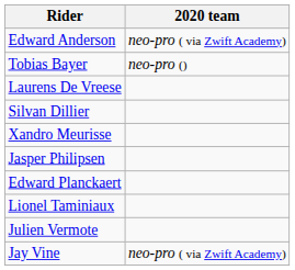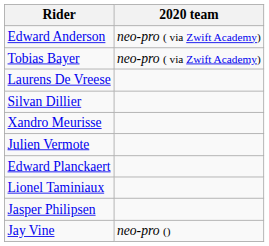 <table class="wikitable">
 <tr>
 <th>Rider</th>
 <th>2020 team</th>
 </tr>
 <tr>
 <td><a href='#'>Edward Anderson</a></td>
 <td><em>neo-pro</em> <small>( via <a href='#'>Zwift Academy</a>)</small></td>
 </tr>
 <tr>
 <td><a href='#'>Tobias Bayer</a></td>
-<td><em>neo-pro</em> <small>()</small></td>
+<td><em>neo-pro</em> <small>( via <a href='#'>Zwift Academy</a>)</small></td>
 </tr>
 <tr>
 <td><a href='#'>Laurens De Vreese</a></td>
 <td></td>
 </tr>
 <tr>
 <td><a href='#'>Silvan Dillier</a></td>
 <td></td>
 </tr>
 <tr>
 <td><a href='#'>Xandro Meurisse</a></td>
 <td></td>
 </tr>
 <tr>
-<td><a href='#'>Jasper Philipsen</a></td>
+<td><a href='#'>Julien Vermote</a></td>
 <td></td>
 </tr>
 <tr>
 <td><a href='#'>Edward Planckaert</a></td>
 <td></td>
 </tr>
 <tr>
 <td><a href='#'>Lionel Taminiaux</a></td>
 <td></td>
 </tr>
 <tr>
-<td><a href='#'>Julien Vermote</a></td>
+<td><a href='#'>Jasper Philipsen</a></td>
 <td></td>
 </tr>
 <tr>
 <td><a href='#'>Jay Vine</a></td>
-<td><em>neo-pro</em> <small>( via <a href='#'>Zwift Academy</a>)</small></td>
+<td><em>neo-pro</em> <small>()</small></td>
 </tr>
 </table>
